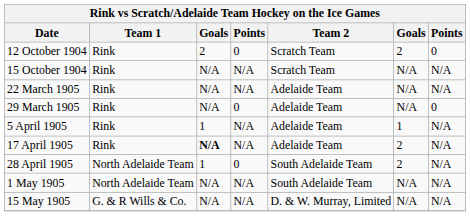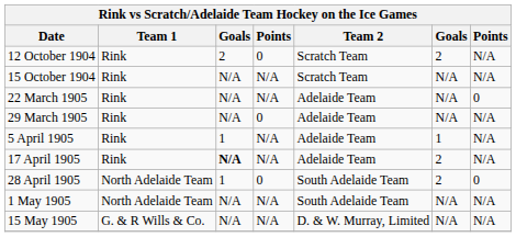 <table class="wikitable">
 <tr>
 <th colspan=7>Rink vs Scratch/Adelaide Team Hockey on the Ice Games</th>
 </tr>
 <tr>
 <th>Date</th>
 <th>Team 1</th>
 <th>Goals</th>
 <th>Points</th>
 <th>Team 2</th>
 <th>Goals</th>
 <th>Points</th>
 </tr>
 <tr>
 <td>12 October 1904</td>
 <td>Rink</td>
 <td>2</td>
 <td>0</td>
 <td>Scratch Team</td>
 <td>2</td>
-<td>0</td>
+<td>N/A</td>
 </tr>
 <tr>
 <td>15 October 1904</td>
 <td>Rink</td>
 <td>N/A</td>
 <td>N/A</td>
 <td>Scratch Team</td>
 <td>N/A</td>
 <td>N/A</td>
 </tr>
 <tr>
 <td>22 March 1905</td>
 <td>Rink</td>
 <td>N/A</td>
 <td>N/A</td>
 <td>Adelaide Team</td>
 <td>N/A</td>
-<td>N/A</td>
+<td>0</td>
 </tr>
 <tr>
 <td>29 March 1905</td>
 <td>Rink</td>
 <td>N/A</td>
 <td>0</td>
 <td>Adelaide Team</td>
 <td>N/A</td>
-<td>0</td>
+<td>N/A</td>
 </tr>
 <tr>
 <td>5 April 1905</td>
 <td>Rink</td>
 <td>1</td>
 <td>N/A</td>
 <td>Adelaide Team</td>
 <td>1</td>
 <td>N/A</td>
 </tr>
 <tr>
 <td>17 April 1905</td>
 <td>Rink</td>
 <td><strong>N/A</strong></td>
 <td>N/A</td>
 <td>Adelaide Team</td>
 <td>2</td>
 <td>N/A</td>
 </tr>
 <tr>
 <td>28 April 1905</td>
 <td>North Adelaide Team</td>
 <td>1</td>
 <td>0</td>
 <td>South Adelaide Team</td>
 <td>2</td>
-<td>N/A</td>
+<td>0</td>
 </tr>
 <tr>
 <td>1 May 1905</td>
 <td>North Adelaide Team</td>
 <td>N/A</td>
 <td>N/A</td>
 <td>South Adelaide Team</td>
 <td>N/A</td>
 <td>N/A</td>
 </tr>
 <tr>
 <td>15 May 1905</td>
 <td>G. & R Wills & Co.</td>
 <td>N/A</td>
 <td>N/A</td>
 <td>D. & W. Murray, Limited</td>
 <td>N/A</td>
 <td>N/A</td>
 </tr>
 <tr>
 </tr>
 </table>
